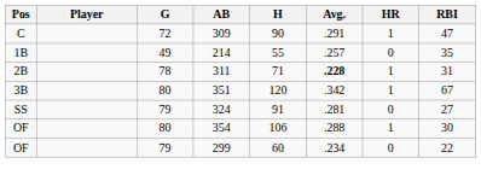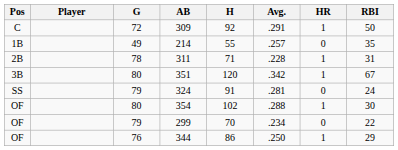 <table class="wikitable sortable">
 <tr>
 <th bgcolor="#DDDDFF" width="5%">Pos</th>
 <th bgcolor="#DDDDFF" width="16%">Player</th>
 <th bgcolor="#DDDDFF" width="9%">G</th>
 <th bgcolor="#DDDDFF" width="9%">AB</th>
 <th bgcolor="#DDDDFF" width="9%">H</th>
 <th bgcolor="#DDDDFF" width="9%">Avg.</th>
 <th bgcolor="#DDDDFF" width="9%">HR</th>
 <th bgcolor="#DDDDFF" width="9%">RBI</th>
 </tr>
 <tr align="center">
 <td>C</td>
 <td></td>
 <td>72</td>
 <td>309</td>
-<td>90</td>
+<td>92</td>
 <td>.291</td>
 <td>1</td>
-<td>47</td>
+<td>50</td>
 </tr>
 <tr align="center">
 <td>1B</td>
 <td></td>
 <td>49</td>
 <td>214</td>
 <td>55</td>
 <td>.257</td>
 <td>0</td>
 <td>35</td>
 </tr>
 <tr align="center">
 <td>2B</td>
 <td></td>
 <td>78</td>
 <td>311</td>
 <td>71</td>
-<td><strong>.228</strong></td>
+<td>.228</td>
 <td>1</td>
 <td>31</td>
 </tr>
 <tr align="center">
 <td>3B</td>
 <td></td>
 <td>80</td>
 <td>351</td>
 <td>120</td>
 <td>.342</td>
 <td>1</td>
 <td>67</td>
 </tr>
 <tr align="center">
 <td>SS</td>
 <td></td>
 <td>79</td>
 <td>324</td>
 <td>91</td>
 <td>.281</td>
 <td>0</td>
-<td>27</td>
+<td>24</td>
 </tr>
 <tr align="center">
 <td>OF</td>
 <td></td>
 <td>80</td>
 <td>354</td>
-<td>106</td>
+<td>102</td>
 <td>.288</td>
 <td>1</td>
 <td>30</td>
 </tr>
 <tr align="center">
 <td>OF</td>
 <td></td>
 <td>79</td>
 <td>299</td>
-<td>60</td>
+<td>70</td>
 <td>.234</td>
 <td>0</td>
 <td>22</td>
 </tr>
+<tr align="center">
+<td>OF</td>
+<td></td>
+<td>76</td>
+<td>344</td>
+<td>86</td>
+<td>.250</td>
+<td>1</td>
+<td>29</td>
+</tr>
 </table>
